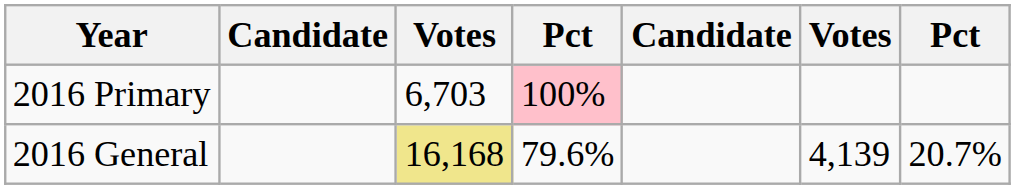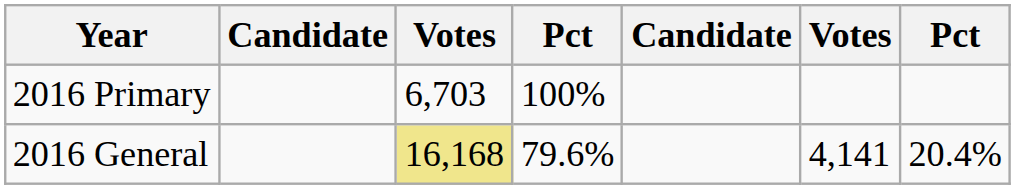 <table class="wikitable" style="margin:0.5em ; font-size:95%">
 <tr>
 <th>Year</th>
 <th>Candidate</th>
 <th>Votes</th>
 <th>Pct</th>
 <th>Candidate</th>
 <th>Votes</th>
 <th>Pct</th>
 </tr>
 <tr>
 <td>2016 Primary</td>
 <td></td>
 <td>6,703</td>
-<td style="background: pink;">100%</td>
+<td>100%</td>
 <td></td>
 <td></td>
 <td></td>
 </tr>
 <tr>
 <td>2016 General</td>
 <td></td>
 <td style="background: khaki;">16,168</td>
 <td>79.6%</td>
 <td></td>
-<td>4,139</td>
-<td>20.7%</td>
+<td>4,141</td>
+<td>20.4%</td>
 </tr>
 </table>
